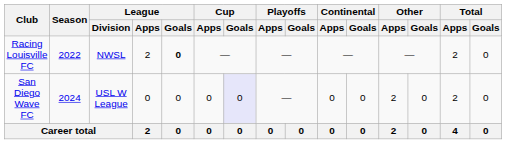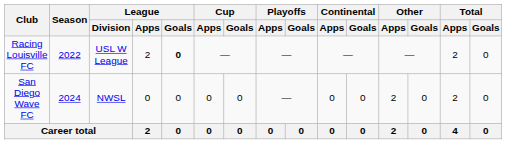 <table class="wikitable" style="text-align: center;">
 <tr>
 <th rowspan="2">Club</th>
 <th rowspan="2">Season</th>
 <th colspan="3">League</th>
 <th colspan="2">Cup</th>
 <th colspan="2">Playoffs</th>
 <th colspan="2">Continental</th>
 <th colspan="2">Other</th>
 <th colspan="2">Total</th>
 </tr>
 <tr>
 <th>Division</th>
 <th>Apps</th>
 <th>Goals</th>
 <th>Apps</th>
 <th>Goals</th>
 <th>Apps</th>
 <th>Goals</th>
 <th>Apps</th>
 <th>Goals</th>
 <th>Apps</th>
 <th>Goals</th>
 <th>Apps</th>
 <th>Goals</th>
 </tr>
 <tr>
 <td><a href='#'>Racing Louisville FC</a></td>
 <td><a href='#'>2022</a></td>
-<td><a href='#'>NWSL</a></td>
+<td><a href='#'>USL W League</a></td>
 <td>2</td>
 <td><strong>0</strong></td>
 <td colspan="2">—</td>
 <td colspan="2">—</td>
 <td colspan="2">—</td>
 <td colspan="2">—</td>
 <td>2</td>
 <td>0</td>
 </tr>
 <tr>
 <td><a href='#'>San Diego Wave FC</a></td>
 <td><a href='#'>2024</a></td>
-<td><a href='#'>USL W League</a></td>
+<td><a href='#'>NWSL</a></td>
 <td>0</td>
 <td>0</td>
 <td>0</td>
-<td style="background: lavender;">0</td>
+<td>0</td>
 <td colspan="2">—</td>
 <td>0</td>
 <td>0</td>
 <td>2</td>
 <td>0</td>
 <td>2</td>
 <td>0</td>
 </tr>
 <tr>
 <th colspan="3">Career total</th>
 <th>2</th>
 <th>0</th>
 <th>0</th>
 <th>0</th>
 <th>0</th>
 <th>0</th>
 <th>0</th>
 <th>0</th>
 <th>2</th>
 <th>0</th>
 <th>4</th>
 <th>0</th>
 </tr>
 </table>
